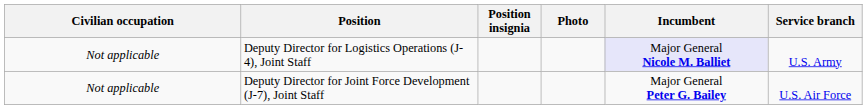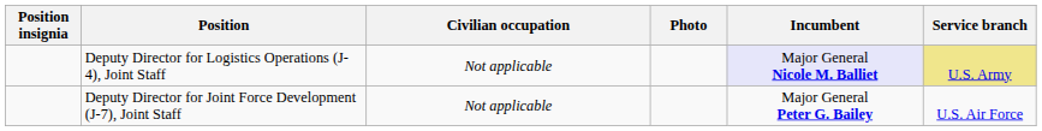 <table class="wikitable">
 <tr>
+<th width="75" style="text-align:center">Position insignia</th>
+<th width="300" style="text-align:center">Position</th>
 <th width="300" style="text-align:center">Civilian occupation</th>
-<th width="300" style="text-align:center">Position</th>
-<th width="75" style="text-align:center">Position insignia</th>
 <th width="75" style="text-align:center">Photo</th>
 <th width="205" style="text-align:center">Incumbent</th>
 <th width="115" style="text-align:center">Service branch</th>
 </tr>
 <tr>
+<td></td>
+<td>Deputy Director for Logistics Operations (J-4), Joint Staff</td>
 <td style="text-align:center"><em>Not applicable</em></td>
-<td>Deputy Director for Logistics Operations (J-4), Joint Staff</td>
-<td></td>
 <td></td>
 <td style="background: lavender; text-align:center">Major General<br><strong><a href='#'>Nicole M. Balliet</a></strong></td>
-<td style="text-align:center"><br><a href='#'>U.S. Army</a></td>
+<td style="background: khaki; text-align:center"><br><a href='#'>U.S. Army</a></td>
 </tr>
 <tr>
+<td></td>
+<td>Deputy Director for Joint Force Development (J-7), Joint Staff</td>
 <td style="text-align:center"><em>Not applicable</em></td>
-<td>Deputy Director for Joint Force Development (J-7), Joint Staff</td>
-<td></td>
 <td></td>
 <td style="text-align:center">Major General<br><strong><a href='#'>Peter G. Bailey</a></strong></td>
 <td style="text-align:center"><br><a href='#'>U.S. Air Force</a></td>
 </tr>
 </table>
